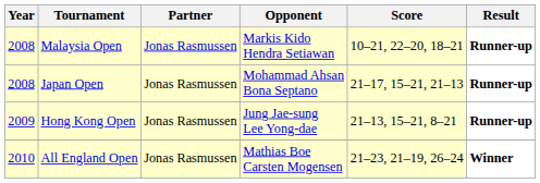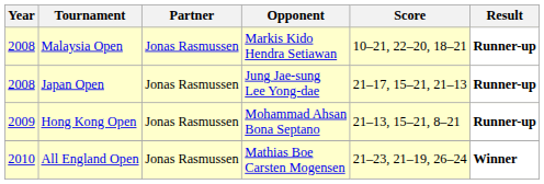 <table class="sortable wikitable" style="font-size: 90%;">
 <tr>
 <th>Year</th>
 <th>Tournament</th>
 <th>Partner</th>
 <th>Opponent</th>
 <th>Score</th>
 <th>Result</th>
 </tr>
 <tr style="background:#FFFFCC">
 <td align="center"><a href='#'>2008</a></td>
 <td align="left"><a href='#'>Malaysia Open</a></td>
 <td align="left"> <a href='#'>Jonas Rasmussen</a></td>
 <td align="left"> <a href='#'>Markis Kido</a><br> <a href='#'>Hendra Setiawan</a></td>
 <td align="left">10–21, 22–20, 18–21</td>
 <td style="text-align:left; background:white"> <strong>Runner-up</strong></td>
 </tr>
 <tr style="background:#FFFFCC">
 <td align="center"><a href='#'>2008</a></td>
 <td align="left"><a href='#'>Japan Open</a></td>
 <td align="left"> Jonas Rasmussen</td>
-<td align="left"> <a href='#'>Mohammad Ahsan</a><br> <a href='#'>Bona Septano</a></td>
+<td align="left"> <a href='#'>Jung Jae-sung</a><br> <a href='#'>Lee Yong-dae</a></td>
 <td align="left">21–17, 15–21, 21–13</td>
 <td style="text-align:left; background:white"> <strong>Runner-up</strong></td>
 </tr>
 <tr style="background:#FFFFCC">
 <td align="center"><a href='#'>2009</a></td>
 <td align="left"><a href='#'>Hong Kong Open</a></td>
 <td align="left"> Jonas Rasmussen</td>
-<td align="left"> <a href='#'>Jung Jae-sung</a><br> <a href='#'>Lee Yong-dae</a></td>
+<td align="left"> <a href='#'>Mohammad Ahsan</a><br> <a href='#'>Bona Septano</a></td>
 <td align="left">21–13, 15–21, 8–21</td>
 <td style="text-align:left; background:white"> <strong>Runner-up</strong></td>
 </tr>
 <tr>
 </tr>
 <tr style="background:#FFFFCC">
 <td align="center"><a href='#'>2010</a></td>
 <td align="left"><a href='#'>All England Open</a></td>
 <td align="left"> Jonas Rasmussen</td>
 <td align="left"> <a href='#'>Mathias Boe</a><br> <a href='#'>Carsten Mogensen</a></td>
 <td align="left">21–23, 21–19, 26–24</td>
 <td style="text-align:left; background:white"> <strong>Winner</strong></td>
 </tr>
 </table>
